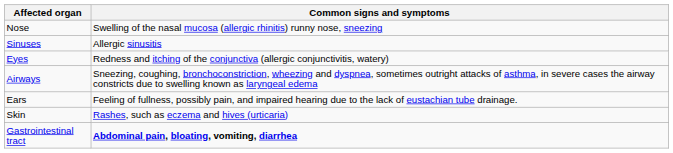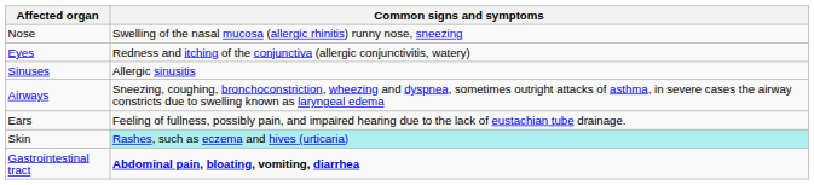 <table class = "wikitable" style = "width:50%; float:right; font-size:90%; margin-left:15px">
 <tr>
 <th>Affected organ</th>
 <th>Common signs and symptoms</th>
 </tr>
 <tr>
 <td>Nose</td>
 <td>Swelling of the nasal <a href='#'>mucosa</a> (<a href='#'>allergic rhinitis</a>) runny nose, <a href='#'>sneezing</a></td>
 </tr>
 <tr>
+<td><a href='#'>Eyes</a></td>
+<td>Redness and <a href='#'>itching</a> of the <a href='#'>conjunctiva</a> (allergic conjunctivitis, watery)</td>
+</tr>
+<tr>
 <td><a href='#'>Sinuses</a></td>
 <td>Allergic <a href='#'>sinusitis</a></td>
-</tr>
-<tr>
-<td><a href='#'>Eyes</a></td>
-<td>Redness and <a href='#'>itching</a> of the <a href='#'>conjunctiva</a> (allergic conjunctivitis, watery)</td>
 </tr>
 <tr>
 <td><a href='#'>Airways</a></td>
 <td>Sneezing, coughing, <a href='#'>bronchoconstriction</a>, <a href='#'>wheezing</a> and <a href='#'>dyspnea</a>, sometimes outright attacks of <a href='#'>asthma</a>, in severe cases the airway constricts due to swelling known as <a href='#'>laryngeal edema</a></td>
 </tr>
 <tr>
 <td>Ears</td>
 <td>Feeling of fullness, possibly pain, and impaired hearing due to the lack of <a href='#'>eustachian tube</a> drainage.</td>
 </tr>
 <tr>
 <td>Skin</td>
-<td><a href='#'>Rashes</a>, such as <a href='#'>eczema</a> and <a href='#'>hives (urticaria)</a></td>
+<td style="background: paleturquoise;"><a href='#'>Rashes</a>, such as <a href='#'>eczema</a> and <a href='#'>hives (urticaria)</a></td>
 </tr>
 <tr>
 <td><a href='#'>Gastrointestinal tract</a></td>
 <td><strong><a href='#'>Abdominal pain</a>, <a href='#'>bloating</a>, vomiting, <a href='#'>diarrhea</a></strong></td>
 </tr>
 </table>
